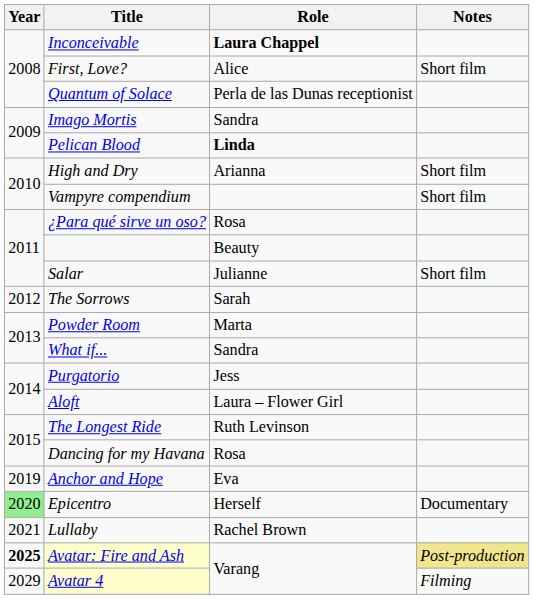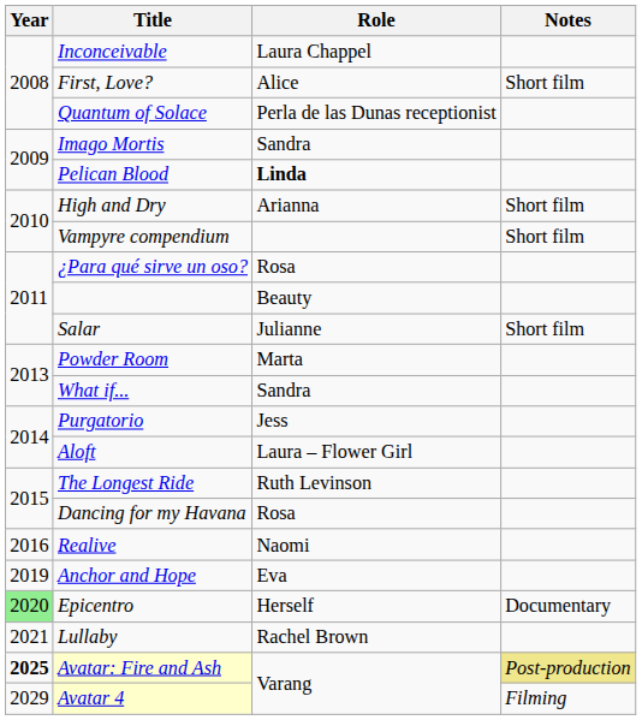 <table class="wikitable">
 <tr>
 <th>Year</th>
 <th>Title</th>
 <th>Role</th>
 <th class = "unsortable">Notes</th>
 </tr>
 <tr>
 <td rowspan="3">2008</td>
 <td><em><a href='#'>Inconceivable</a></em></td>
-<td><strong>Laura Chappel</strong></td>
+<td>Laura Chappel</td>
 <td></td>
 </tr>
 <tr>
 <td><em>First, Love?</em></td>
 <td>Alice</td>
 <td>Short film</td>
 </tr>
 <tr>
 <td><em><a href='#'>Quantum of Solace</a></em></td>
 <td>Perla de las Dunas receptionist</td>
 <td></td>
 </tr>
 <tr>
 <td rowspan="2">2009</td>
 <td><em><a href='#'>Imago Mortis</a></em></td>
 <td>Sandra</td>
 <td></td>
 </tr>
 <tr>
 <td><em><a href='#'>Pelican Blood</a></em></td>
 <td><strong>Linda</strong></td>
 <td></td>
 </tr>
 <tr>
 <td rowspan="2">2010</td>
 <td><em>High and Dry</em></td>
 <td>Arianna</td>
 <td>Short film</td>
 </tr>
 <tr>
 <td><em>Vampyre compendium</em></td>
 <td></td>
 <td>Short film</td>
 </tr>
 <tr>
 <td rowspan="3">2011</td>
 <td><em><a href='#'>¿Para qué sirve un oso?</a></em></td>
 <td>Rosa</td>
 <td></td>
 </tr>
 <tr>
 <td><em></em></td>
 <td>Beauty</td>
 <td></td>
 </tr>
 <tr>
 <td><em>Salar</em></td>
 <td>Julianne</td>
 <td>Short film</td>
 </tr>
 <tr>
-<td>2012</td>
-<td><em>The Sorrows</em></td>
-<td>Sarah</td>
-<td></td>
-</tr>
-<tr>
 <td rowspan="2">2013</td>
 <td><em><a href='#'>Powder Room</a></em></td>
 <td>Marta</td>
 <td></td>
 </tr>
 <tr>
 <td><em><a href='#'>What if...</a></em></td>
 <td>Sandra</td>
 <td></td>
 </tr>
 <tr>
 <td rowspan="2">2014</td>
 <td><em><a href='#'>Purgatorio</a></em></td>
 <td>Jess</td>
 <td></td>
 </tr>
 <tr>
 <td><em><a href='#'>Aloft</a></em></td>
 <td>Laura – Flower Girl</td>
 <td></td>
 </tr>
 <tr>
 <td rowspan="2">2015</td>
 <td><em><a href='#'>The Longest Ride</a></em></td>
 <td>Ruth Levinson</td>
 <td></td>
 </tr>
 <tr>
 <td><em>Dancing for my Havana</em></td>
 <td>Rosa</td>
 <td></td>
 </tr>
 <tr>
+<td>2016</td>
+<td><em><a href='#'>Realive</a></em></td>
+<td>Naomi</td>
+<td></td>
+</tr>
+<tr>
 <td>2019</td>
 <td><em><a href='#'>Anchor and Hope</a></em></td>
 <td>Eva</td>
 <td></td>
 </tr>
 <tr>
 <td style="background: lightgreen;">2020</td>
 <td><em>Epicentro</em></td>
 <td>Herself</td>
 <td>Documentary</td>
 </tr>
 <tr>
 <td>2021</td>
 <td><em>Lullaby</em></td>
 <td>Rachel Brown</td>
 <td></td>
 </tr>
 <tr>
 <td><strong>2025</strong></td>
 <td style="background:#FFFFCC;"><em><a href='#'>Avatar: Fire and Ash</a></em> </td>
 <td rowspan="2">Varang</td>
 <td style="background: khaki;"><em>Post-production</em></td>
 </tr>
 <tr>
 <td>2029</td>
 <td style="background:#FFFFCC;"><em><a href='#'>Avatar 4</a></em> </td>
 <td><em>Filming</em></td>
 </tr>
 </table>
